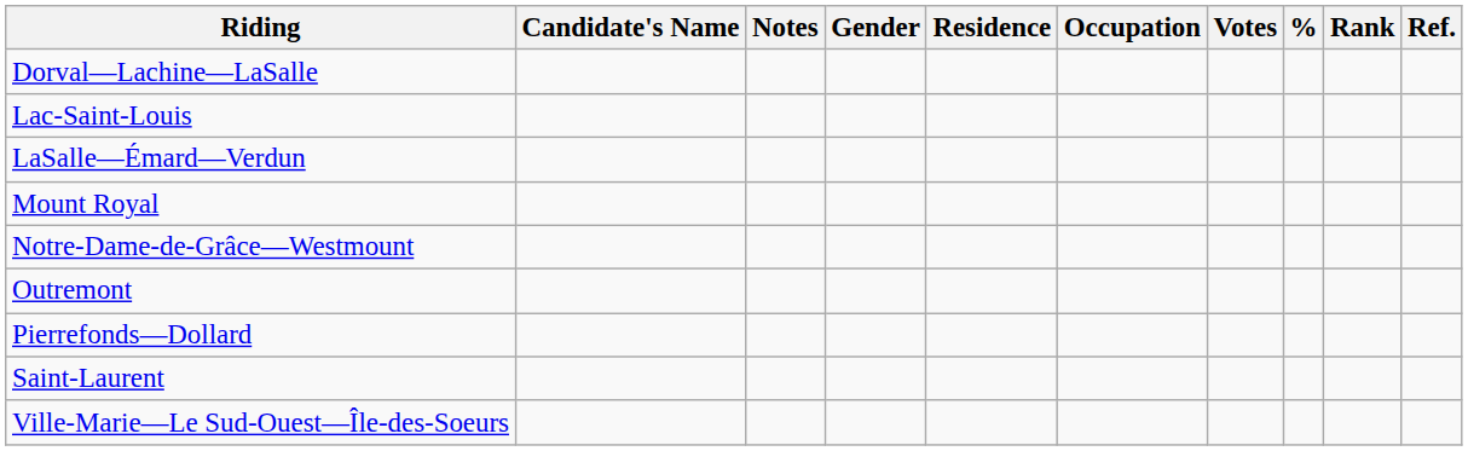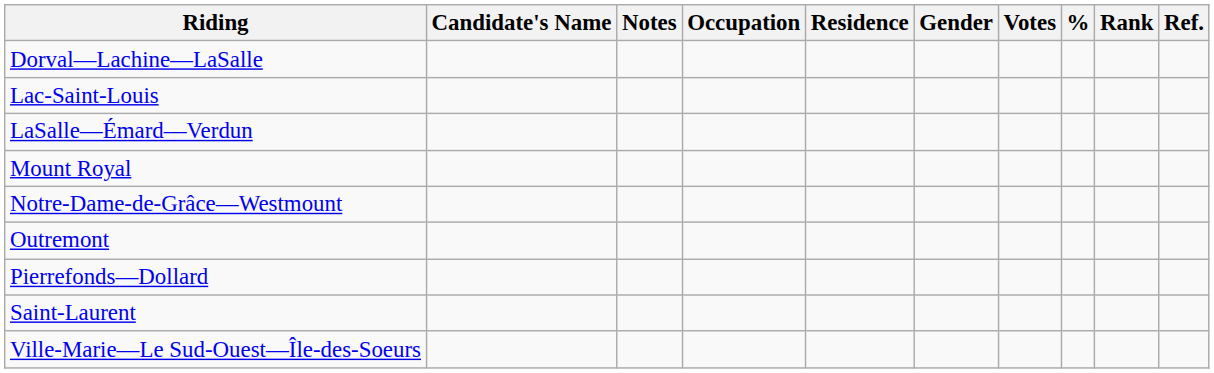 <table class="wikitable sortable">
 <tr>
 <th>Riding</th>
 <th>Candidate's Name</th>
 <th>Notes</th>
+<th>Occupation</th>
+<th>Residence</th>
 <th>Gender</th>
-<th>Residence</th>
-<th>Occupation</th>
 <th>Votes</th>
 <th>%</th>
 <th>Rank</th>
 <th>Ref.</th>
 </tr>
 <tr>
 <td><a href='#'>Dorval—Lachine—LaSalle</a></td>
 <td></td>
 <td></td>
 <td></td>
 <td></td>
 <td></td>
 <td></td>
 <td></td>
 <td></td>
 <td></td>
 </tr>
 <tr>
 <td><a href='#'>Lac-Saint-Louis</a></td>
 <td></td>
 <td></td>
 <td></td>
 <td></td>
 <td></td>
 <td></td>
 <td></td>
 <td></td>
 <td></td>
 </tr>
 <tr>
 <td><a href='#'>LaSalle—Émard—Verdun</a></td>
 <td></td>
 <td></td>
 <td></td>
 <td></td>
 <td></td>
 <td></td>
 <td></td>
 <td></td>
 <td></td>
 </tr>
 <tr>
 <td><a href='#'>Mount Royal</a></td>
 <td></td>
 <td></td>
 <td></td>
 <td></td>
 <td></td>
 <td></td>
 <td></td>
 <td></td>
 <td></td>
 </tr>
 <tr>
 <td><a href='#'>Notre-Dame-de-Grâce—Westmount</a></td>
 <td></td>
 <td></td>
 <td></td>
 <td></td>
 <td></td>
 <td></td>
 <td></td>
 <td></td>
 <td></td>
 </tr>
 <tr>
 <td><a href='#'>Outremont</a></td>
 <td></td>
 <td></td>
 <td></td>
 <td></td>
 <td></td>
 <td></td>
 <td></td>
 <td></td>
 <td></td>
 </tr>
 <tr>
 <td><a href='#'>Pierrefonds—Dollard</a></td>
 <td></td>
 <td></td>
 <td></td>
 <td></td>
 <td></td>
 <td></td>
 <td></td>
 <td></td>
 <td></td>
 </tr>
 <tr>
 <td><a href='#'>Saint-Laurent</a></td>
 <td></td>
 <td></td>
 <td></td>
 <td></td>
 <td></td>
 <td></td>
 <td></td>
 <td></td>
 <td></td>
 </tr>
 <tr>
 <td><a href='#'>Ville-Marie—Le Sud-Ouest—Île-des-Soeurs</a></td>
 <td></td>
 <td></td>
 <td></td>
 <td></td>
 <td></td>
 <td></td>
 <td></td>
 <td></td>
 <td></td>
 </tr>
 </table>
